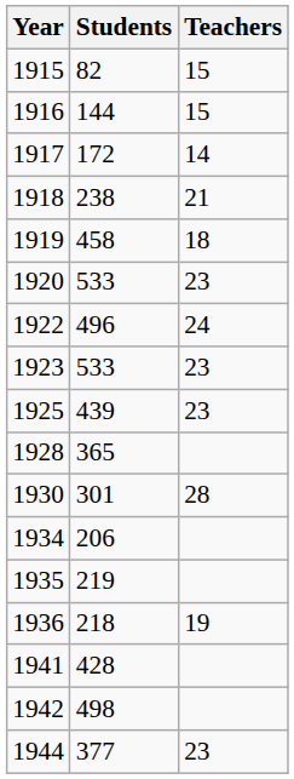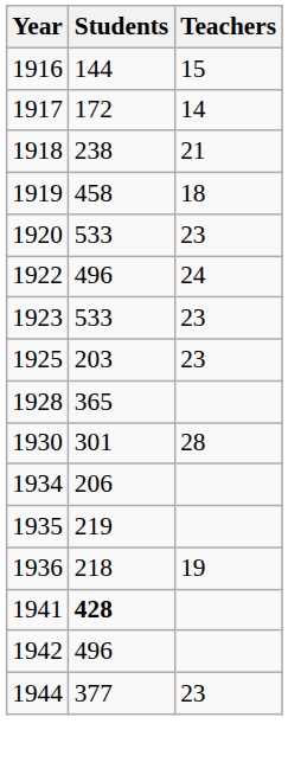 <table class=wikitable style="float: right; margin: 0 0 0 .5em; font-size:90%;">
 <tr>
 <th>Year</th>
 <th>Students</th>
 <th>Teachers</th>
-</tr>
-<tr>
-<td>1915</td>
-<td>82</td>
-<td>15</td>
 </tr>
 <tr>
 <td>1916</td>
 <td>144</td>
 <td>15</td>
 </tr>
 <tr>
 <td>1917</td>
 <td>172</td>
 <td>14</td>
 </tr>
 <tr>
 <td>1918</td>
 <td>238</td>
 <td>21</td>
 </tr>
 <tr>
 <td>1919</td>
 <td>458</td>
 <td>18</td>
 </tr>
 <tr>
 <td>1920</td>
 <td>533</td>
 <td>23</td>
 </tr>
 <tr>
 <td>1922</td>
 <td>496</td>
 <td>24</td>
 </tr>
 <tr>
 <td>1923</td>
 <td>533</td>
 <td>23</td>
 </tr>
 <tr>
 <td>1925</td>
-<td>439</td>
+<td>203</td>
 <td>23</td>
 </tr>
 <tr>
 <td>1928</td>
 <td>365</td>
 <td></td>
 </tr>
 <tr>
 <td>1930</td>
 <td>301</td>
 <td>28</td>
 </tr>
 <tr>
 <td>1934</td>
 <td>206</td>
 </tr>
 <tr>
 <td>1935</td>
 <td>219</td>
 <td></td>
 </tr>
 <tr>
 <td>1936</td>
 <td>218</td>
 <td>19</td>
 </tr>
 <tr>
 <td>1941</td>
-<td>428</td>
+<td><strong>428</strong></td>
 <td></td>
 </tr>
 <tr>
 <td>1942</td>
-<td>498</td>
+<td>496</td>
 <td></td>
 </tr>
 <tr>
 <td>1944</td>
 <td>377</td>
 <td>23</td>
 </tr>
 </table>
